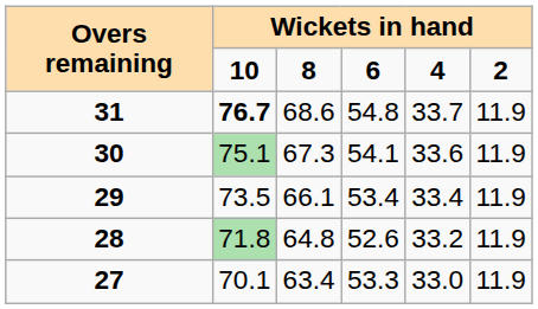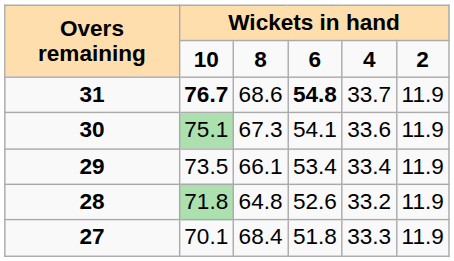 <table class="wikitable" style="float: right; margin: 1em 1em 1em 1em; text-align:center; width:25%;">
 <tr>
 <th rowspan="2" style="background: #ffdead;">Overs remaining</th>
 <th colspan="5" style="background: #ffdead;">Wickets in hand</th>
 </tr>
 <tr>
 <td><strong>10</strong></td>
 <td><strong>8</strong></td>
 <td><strong>6</strong></td>
 <td><strong>4</strong></td>
 <td><strong>2</strong></td>
 </tr>
 <tr>
 <td><strong>31</strong></td>
 <td><strong>76.7</strong></td>
 <td>68.6</td>
-<td>54.8</td>
+<td><strong>54.8</strong></td>
 <td>33.7</td>
 <td>11.9</td>
 </tr>
 <tr>
 <td><strong>30</strong></td>
 <td style="background: #ACE1AF;">75.1</td>
 <td>67.3</td>
 <td>54.1</td>
 <td>33.6</td>
 <td>11.9</td>
 </tr>
 <tr>
 <td><strong>29</strong></td>
 <td>73.5</td>
 <td>66.1</td>
 <td>53.4</td>
 <td>33.4</td>
 <td>11.9</td>
 </tr>
 <tr>
 <td><strong>28</strong></td>
 <td style="background: #ACE1AF;">71.8</td>
 <td>64.8</td>
 <td>52.6</td>
 <td>33.2</td>
 <td>11.9</td>
 </tr>
 <tr>
 <td><strong>27</strong></td>
 <td>70.1</td>
-<td>63.4</td>
-<td>53.3</td>
-<td>33.0</td>
+<td>68.4</td>
+<td>51.8</td>
+<td>33.3</td>
 <td>11.9</td>
 </tr>
 </table>
